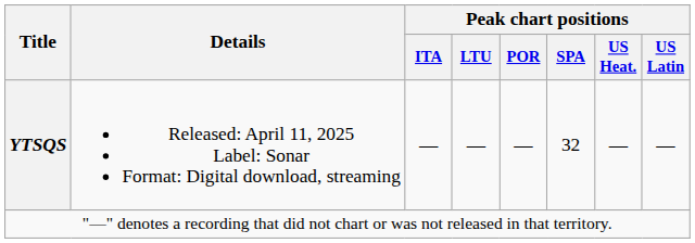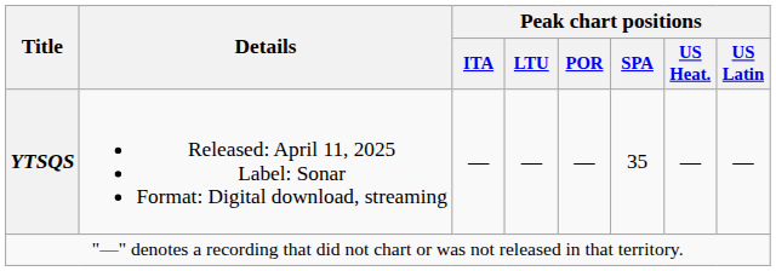 <table class="wikitable plainrowheaders" style="text-align:center;">
 <tr>
 <th scope="col" rowspan="2">Title</th>
 <th scope="col" rowspan="2">Details</th>
 <th scope="col" colspan="6">Peak chart positions</th>
 </tr>
 <tr>
 <th scope="col" style="width:2.5em;font-size:85%;"><a href='#'>ITA</a><br></th>
 <th scope="col" style="width:2.5em;font-size:85%;"><a href='#'>LTU</a><br></th>
 <th scope="col" style="width:2.5em;font-size:85%;"><a href='#'>POR</a><br></th>
 <th scope="col" style="width:2.5em;font-size:85%;"><a href='#'>SPA</a><br></th>
 <th scope="col" style="width:2.5em;font-size:85%;"><a href='#'>US<br>Heat.</a><br></th>
 <th scope="col" style="width:2.5em;font-size:85%;"><a href='#'>US<br>Latin</a><br></th>
 </tr>
 <tr>
 <th scope="row"><em>YTSQS</em></th>
 <td><br><ul><li>Released: April 11, 2025</li><li>Label: Sonar</li><li>Format: Digital download, streaming</li></ul></td>
 <td>—</td>
 <td>—</td>
 <td>—</td>
-<td>32</td>
+<td>35</td>
 <td>—</td>
 <td>—</td>
 </tr>
 <tr>
 <td colspan="12" style="font-size:90%">"—" denotes a recording that did not chart or was not released in that territory.</td>
 </tr>
 </table>
